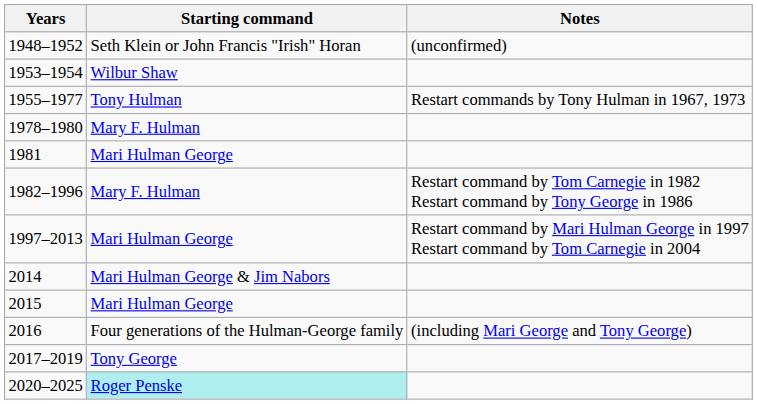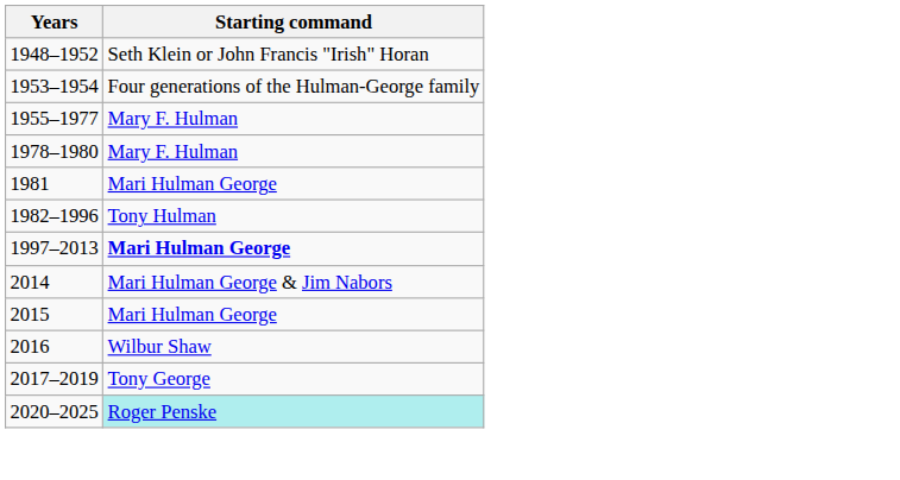 <table class="wikitable" style="font-size:95%">
 <tr>
 <th>Years</th>
 <th>Starting command</th>
-<th>Notes</th>
 </tr>
 <tr>
 <td>1948–1952</td>
 <td>Seth Klein or John Francis "Irish" Horan</td>
-<td>(unconfirmed)</td>
 </tr>
 <tr>
 <td>1953–1954</td>
-<td><a href='#'>Wilbur Shaw</a></td>
-<td> </td>
+<td>Four generations of the Hulman-George family</td>
 </tr>
 <tr>
 <td>1955–1977</td>
-<td><a href='#'>Tony Hulman</a></td>
-<td>Restart commands by Tony Hulman in 1967, 1973</td>
+<td><a href='#'>Mary F. Hulman</a></td>
 </tr>
 <tr>
 <td>1978–1980</td>
 <td><a href='#'>Mary F. Hulman</a></td>
-<td> </td>
 </tr>
 <tr>
 <td>1981</td>
 <td><a href='#'>Mari Hulman George</a></td>
-<td> </td>
 </tr>
 <tr>
 <td>1982–1996</td>
-<td><a href='#'>Mary F. Hulman</a></td>
-<td>Restart command by <a href='#'>Tom Carnegie</a> in 1982<br>Restart command by <a href='#'>Tony George</a> in 1986</td>
+<td><a href='#'>Tony Hulman</a></td>
 </tr>
 <tr>
 <td>1997–2013</td>
-<td><a href='#'>Mari Hulman George</a></td>
-<td>Restart command by <a href='#'>Mari Hulman George</a> in 1997<br>Restart command by <a href='#'>Tom Carnegie</a> in 2004</td>
+<td><strong><a href='#'>Mari Hulman George</a></strong></td>
 </tr>
 <tr>
 <td>2014</td>
 <td><a href='#'>Mari Hulman George</a> & <a href='#'>Jim Nabors</a></td>
-<td> </td>
 </tr>
 <tr>
 <td>2015</td>
 <td><a href='#'>Mari Hulman George</a></td>
-<td> </td>
 </tr>
 <tr>
 <td>2016</td>
-<td>Four generations of the Hulman-George family</td>
-<td>(including <a href='#'>Mari George</a> and <a href='#'>Tony George</a>)</td>
+<td><a href='#'>Wilbur Shaw</a></td>
 </tr>
 <tr>
 <td>2017–2019</td>
 <td><a href='#'>Tony George</a></td>
-<td> </td>
 </tr>
 <tr>
 <td>2020–2025</td>
 <td style="background: paleturquoise;"><a href='#'>Roger Penske</a></td>
-<td> </td>
 </tr>
 </table>
